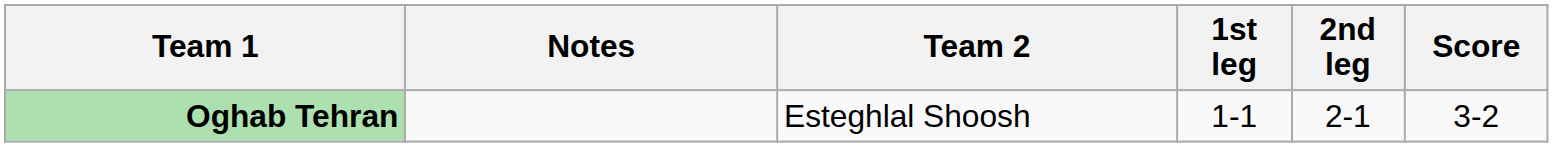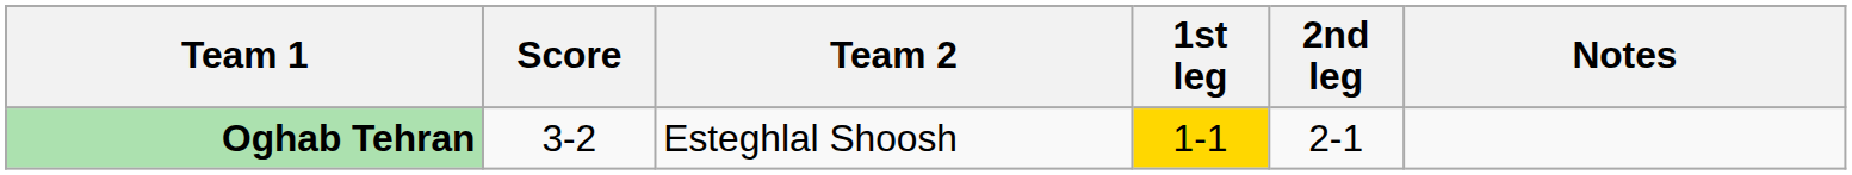 <table class="wikitable" style="text-align:center">
 <tr>
 <th width=195>Team 1</th>
-<th width=180>Notes</th>
+<th width=65>Score</th>
 <th width=195>Team 2</th>
 <th width=50>1st leg</th>
 <th width=50>2nd leg</th>
-<th width=65>Score</th>
+<th width=180>Notes</th>
 </tr>
 <tr>
 <td bgcolor=#ACE1AF align="right"><strong>Oghab Tehran</strong></td>
+<td>3-2</td>
+<td align="left">Esteghlal Shoosh</td>
+<td style="background: gold;">1-1</td>
+<td>2-1</td>
 <td></td>
-<td align="left">Esteghlal Shoosh</td>
-<td>1-1</td>
-<td>2-1</td>
-<td>3-2</td>
 </tr>
 </table>
